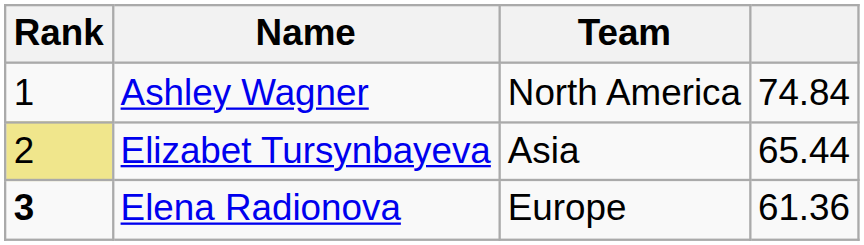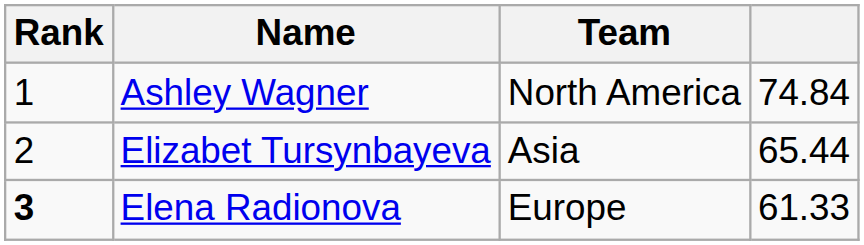 <table class="wikitable">
 <tr>
 <th>Rank</th>
 <th>Name</th>
 <th>Team</th>
 <th></th>
 </tr>
 <tr>
 <td>1</td>
 <td><a href='#'>Ashley Wagner</a></td>
 <td>North America</td>
 <td>74.84</td>
 </tr>
 <tr>
-<td style="background: khaki;">2</td>
+<td>2</td>
 <td><a href='#'>Elizabet Tursynbayeva</a></td>
 <td>Asia</td>
 <td>65.44</td>
 </tr>
 <tr>
 <td><strong>3</strong></td>
 <td><a href='#'>Elena Radionova</a></td>
 <td>Europe</td>
-<td>61.36</td>
+<td>61.33</td>
 </tr>
 </table>
